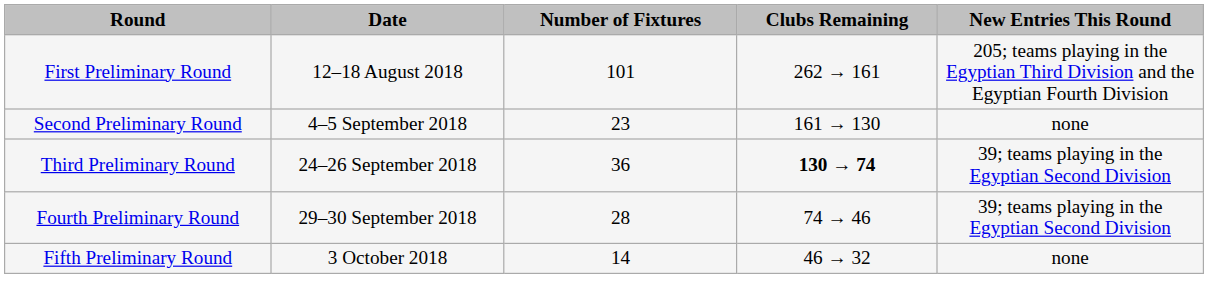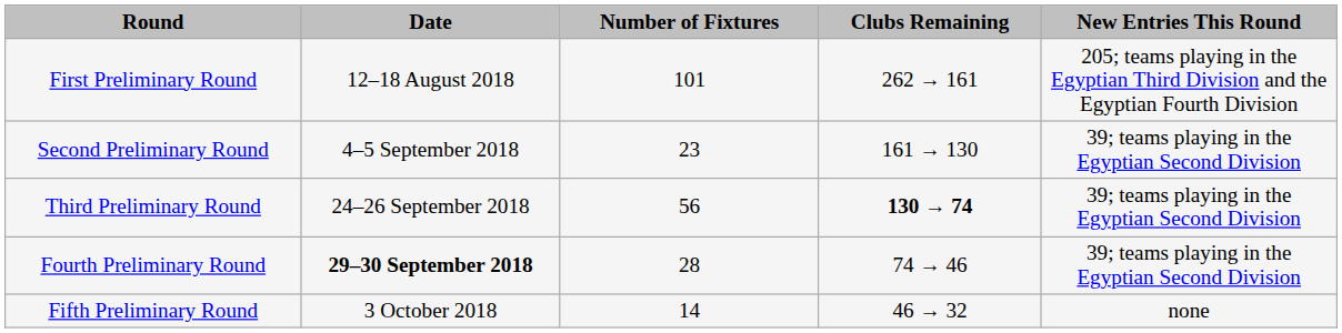 <table class="wikitable" style="width: 1000px; background:WhiteSmoke; text-align:center; font-size:100%">
 <tr>
 <td scope="col" style="width: 20.00%; background:silver;"><strong>Round</strong></td>
 <td scope="col" style="width: 17.50%; background:silver;"><strong>Date</strong></td>
 <td scope="col" style="width: 17.50%; background:silver;"><strong>Number of Fixtures</strong></td>
 <td scope="col" style="width: 15.00%; background:silver;"><strong>Clubs Remaining</strong></td>
 <td scope="col" style="width: 20.00%; background:silver;"><strong>New Entries This Round</strong></td>
 </tr>
 <tr>
 <td><a href='#'>First Preliminary Round</a></td>
 <td>12–18 August 2018</td>
 <td>101</td>
 <td>262 → 161</td>
 <td>205; teams playing in the <a href='#'>Egyptian Third Division</a> and the Egyptian Fourth Division</td>
 </tr>
 <tr>
 <td><a href='#'>Second Preliminary Round</a></td>
 <td>4–5 September 2018</td>
 <td>23</td>
 <td>161 → 130</td>
-<td>none</td>
+<td>39; teams playing in the <a href='#'>Egyptian Second Division</a></td>
 </tr>
 <tr>
 <td><a href='#'>Third Preliminary Round</a></td>
 <td>24–26 September 2018</td>
-<td>36</td>
+<td>56</td>
 <td><strong>130 → 74</strong></td>
 <td>39; teams playing in the <a href='#'>Egyptian Second Division</a></td>
 </tr>
 <tr>
 <td><a href='#'>Fourth Preliminary Round</a></td>
-<td>29–30 September 2018</td>
+<td><strong>29–30 September 2018</strong></td>
 <td>28</td>
 <td>74 → 46</td>
 <td>39; teams playing in the <a href='#'>Egyptian Second Division</a></td>
 </tr>
 <tr>
 <td><a href='#'>Fifth Preliminary Round</a></td>
 <td>3 October 2018</td>
 <td>14</td>
 <td>46 → 32</td>
 <td>none</td>
 </tr>
 </table>
